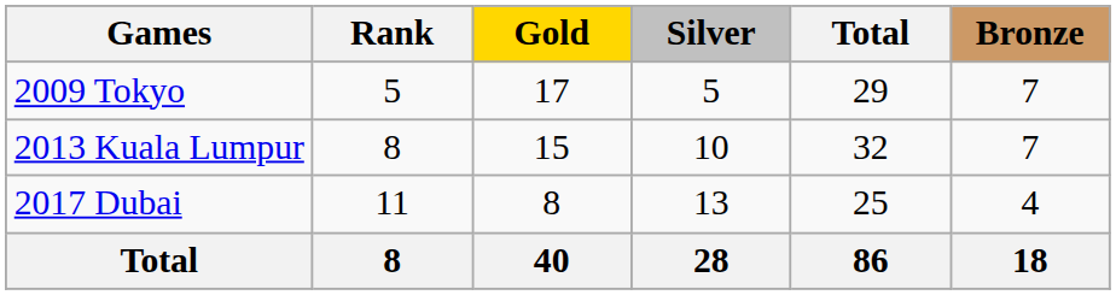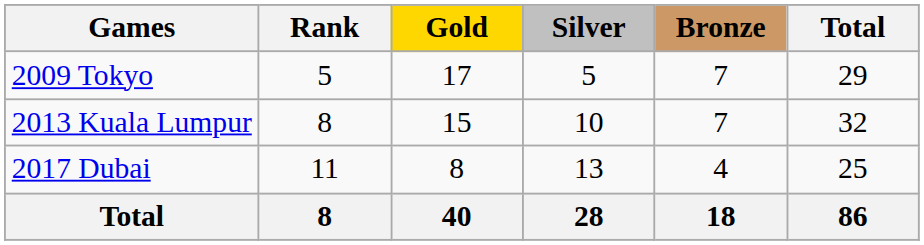 <table class="wikitable sortable" style="margin-top:0em; text-align:center; font-size:100%;">
 <tr>
 <th>Games</th>
 <th style="width:4em;">Rank</th>
 <th style="background:gold; width:4em;"><strong>Gold</strong></th>
 <th style="background:silver; width:4em;"><strong>Silver</strong></th>
+<th style="background:#cc9966; width:4em;"><strong>Bronze</strong></th>
 <th style="width:4em;">Total</th>
-<th style="background:#cc9966; width:4em;"><strong>Bronze</strong></th>
 </tr>
 <tr>
 <td align=left><a href='#'>2009 Tokyo</a></td>
 <td>5</td>
 <td>17</td>
 <td>5</td>
+<td>7</td>
 <td>29</td>
-<td>7</td>
 </tr>
 <tr>
 <td align=left><a href='#'>2013 Kuala Lumpur</a></td>
 <td>8</td>
 <td>15</td>
 <td>10</td>
+<td>7</td>
 <td>32</td>
-<td>7</td>
 </tr>
 <tr>
 <td align=left><a href='#'>2017 Dubai</a></td>
 <td>11</td>
 <td>8</td>
 <td>13</td>
+<td>4</td>
 <td>25</td>
-<td>4</td>
 </tr>
 <tr>
 <th>Total</th>
 <th>8</th>
 <th>40</th>
 <th>28</th>
+<th>18</th>
 <th>86</th>
-<th>18</th>
 </tr>
 </table>
